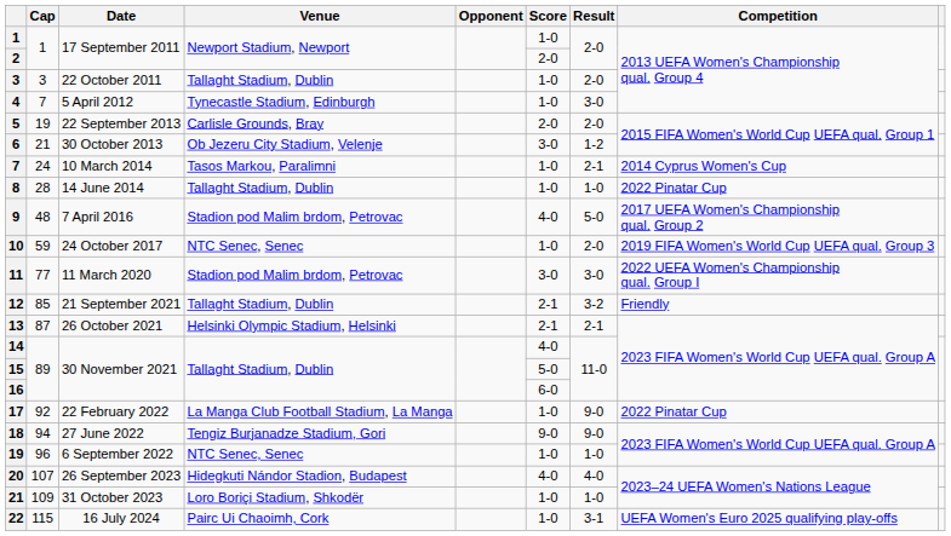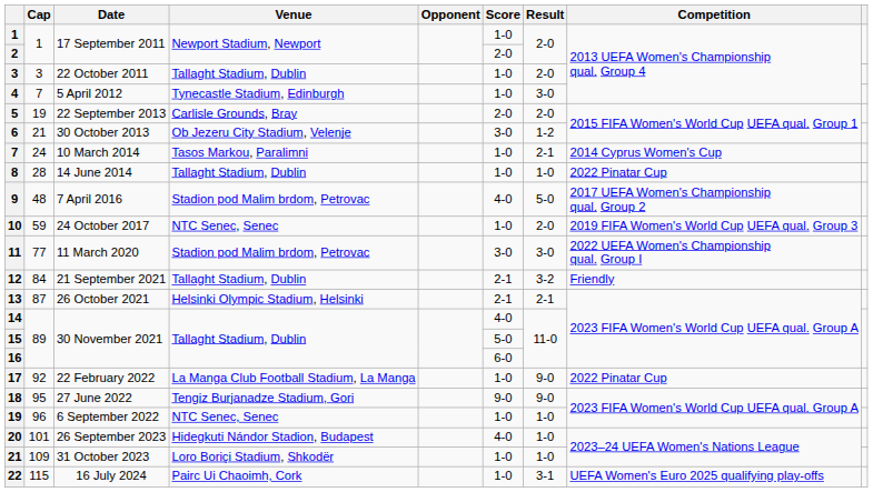 <table class="wikitable sortable">
 <tr>
 <th scope="col"></th>
 <th scope="col" style="text-align:center;">Cap</th>
 <th scope="col">Date</th>
 <th scope="col">Venue</th>
 <th scope="col">Opponent</th>
 <th scope="col">Score</th>
 <th scope="col">Result</th>
 <th scope="col">Competition</th>
 <th scope="col" class="unsortable"></th>
 </tr>
 <tr>
 <th scope="row">1</th>
 <td rowspan="2" align=center>1</td>
 <td rowspan="2">17 September 2011</td>
 <td rowspan="2"><a href='#'>Newport Stadium</a>, <a href='#'>Newport</a></td>
 <td rowspan="2"></td>
 <td align=center>1-0</td>
 <td align=center rowspan="2">2-0</td>
 <td rowspan="4"><a href='#'>2013 UEFA Women's Championship<br>qual.</a> <a href='#'>Group 4</a></td>
 <td rowspan="2"></td>
 </tr>
 <tr>
 <th scope="row">2</th>
 <td align=center>2-0</td>
 </tr>
 <tr>
 <th scope="row">3</th>
 <td align=center>3</td>
 <td>22 October 2011</td>
 <td><a href='#'>Tallaght Stadium</a>, <a href='#'>Dublin</a></td>
 <td></td>
 <td align=center>1-0</td>
 <td align=center>2-0</td>
 <td></td>
 </tr>
 <tr>
 <th scope="row">4</th>
 <td align=center>7</td>
 <td>5 April 2012</td>
 <td><a href='#'>Tynecastle Stadium</a>, <a href='#'>Edinburgh</a></td>
 <td></td>
 <td align=center>1-0</td>
 <td align=center>3-0</td>
 <td></td>
 </tr>
 <tr>
 <th scope="row">5</th>
 <td align=center>19</td>
 <td>22 September 2013</td>
 <td><a href='#'>Carlisle Grounds</a>, <a href='#'>Bray</a></td>
 <td></td>
 <td align=center>2-0</td>
 <td align=center>2-0</td>
 <td rowspan="2"><a href='#'>2015 FIFA Women's World Cup</a> <a href='#'>UEFA qual.</a> <a href='#'>Group 1</a></td>
 <td></td>
 </tr>
 <tr>
 <th scope="row">6</th>
 <td align=center>21</td>
 <td>30 October 2013</td>
 <td><a href='#'>Ob Jezeru City Stadium</a>, <a href='#'>Velenje</a></td>
 <td></td>
 <td align=center>3-0</td>
 <td align=center>1-2</td>
 <td></td>
 </tr>
 <tr>
 <th scope="row">7</th>
 <td align=center>24</td>
 <td>10 March 2014</td>
 <td><a href='#'>Tasos Markou</a>, <a href='#'>Paralimni</a></td>
 <td></td>
 <td align=center>1-0</td>
 <td align=center>2-1</td>
 <td><a href='#'>2014 Cyprus Women's Cup</a></td>
 <td></td>
 </tr>
 <tr>
 <th scope="row">8</th>
 <td align=center>28</td>
 <td>14 June 2014</td>
 <td><a href='#'>Tallaght Stadium</a>, <a href='#'>Dublin</a></td>
 <td></td>
 <td align=center>1-0</td>
 <td align=center>1-0</td>
 <td><a href='#'>2022 Pinatar Cup</a></td>
 <td></td>
 </tr>
 <tr>
 <th scope="row">9</th>
 <td align=center>48</td>
 <td>7 April 2016</td>
 <td><a href='#'>Stadion pod Malim brdom</a>, <a href='#'>Petrovac</a></td>
 <td></td>
 <td align=center>4-0</td>
 <td align=center>5-0</td>
 <td><a href='#'>2017 UEFA Women's Championship<br>qual.</a> <a href='#'>Group 2</a></td>
 <td></td>
 </tr>
 <tr>
 <th scope="row">10</th>
 <td align=center>59</td>
 <td>24 October 2017</td>
 <td><a href='#'>NTC Senec</a>, <a href='#'>Senec</a></td>
 <td></td>
 <td align=center>1-0</td>
 <td align=center>2-0</td>
 <td><a href='#'>2019 FIFA Women's World Cup</a> <a href='#'>UEFA qual.</a> <a href='#'>Group 3</a></td>
 <td></td>
 </tr>
 <tr>
 <th scope="row">11</th>
 <td align=center>77</td>
 <td>11 March 2020</td>
 <td><a href='#'>Stadion pod Malim brdom</a>, <a href='#'>Petrovac</a></td>
 <td></td>
 <td align=center>3-0</td>
 <td align=center>3-0</td>
 <td><a href='#'>2022 UEFA Women's Championship<br>qual.</a> <a href='#'>Group I</a></td>
 <td></td>
 </tr>
 <tr>
 <th scope="row">12</th>
-<td align=center>85</td>
+<td align=center>84</td>
 <td>21 September 2021</td>
 <td><a href='#'>Tallaght Stadium</a>, <a href='#'>Dublin</a></td>
 <td></td>
 <td align=center>2-1</td>
 <td align=center>3-2</td>
 <td><a href='#'>Friendly</a></td>
 <td></td>
 </tr>
 <tr>
 <th scope="row">13</th>
 <td align=center>87</td>
 <td>26 October 2021</td>
 <td><a href='#'>Helsinki Olympic Stadium</a>, <a href='#'>Helsinki</a></td>
 <td></td>
 <td align=center>2-1</td>
 <td align=center>2-1</td>
 <td rowspan="4"><a href='#'>2023 FIFA Women's World Cup</a> <a href='#'>UEFA qual.</a> <a href='#'>Group A</a></td>
 <td></td>
 </tr>
 <tr>
 <th scope="row">14</th>
 <td align=center rowspan="3">89</td>
 <td rowspan="3">30 November 2021</td>
 <td rowspan="3"><a href='#'>Tallaght Stadium</a>, <a href='#'>Dublin</a></td>
 <td align=center rowspan="3"></td>
 <td align=center>4-0</td>
 <td align=center rowspan="3">11-0</td>
 <td rowspan="3"></td>
 </tr>
 <tr>
 <th scope="row">15</th>
 <td align=center>5-0</td>
 </tr>
 <tr>
 <th scope="row">16</th>
 <td align=center>6-0</td>
 </tr>
 <tr>
 <th scope="row">17</th>
 <td align=center>92</td>
 <td>22 February 2022</td>
 <td><a href='#'>La Manga Club Football Stadium</a>, <a href='#'>La Manga</a></td>
 <td></td>
 <td align=center>1-0</td>
 <td align=center>9-0</td>
 <td><a href='#'>2022 Pinatar Cup</a></td>
 <td></td>
 </tr>
 <tr>
 <th scope="row">18</th>
-<td align=center>94</td>
+<td align=center>95</td>
 <td>27 June 2022</td>
 <td><a href='#'>Tengiz Burjanadze Stadium, Gori</a></td>
 <td></td>
 <td align=center>9-0</td>
 <td align=center>9-0</td>
 <td rowspan="2"><a href='#'>2023 FIFA Women's World Cup UEFA qual. Group A</a></td>
 <td></td>
 </tr>
 <tr>
 <th scope="row">19</th>
 <td align=center>96</td>
 <td>6 September 2022</td>
 <td><a href='#'>NTC Senec, Senec</a></td>
 <td></td>
 <td align=center>1-0</td>
 <td align=center>1-0</td>
 <td></td>
 </tr>
 <tr>
 <th scope="row">20</th>
-<td align=center>107</td>
+<td align=center>101</td>
 <td>26 September 2023</td>
 <td><a href='#'>Hidegkuti Nándor Stadion</a>, <a href='#'>Budapest</a></td>
 <td></td>
 <td align=center>4-0</td>
-<td align=center>4-0</td>
+<td align=center>1-0</td>
 <td rowspan="2"><a href='#'>2023–24 UEFA Women's Nations League</a></td>
 <td></td>
 </tr>
 <tr>
 <th scope="row">21</th>
 <td align=center>109</td>
 <td>31 October 2023</td>
 <td><a href='#'>Loro Boriçi Stadium</a>, <a href='#'>Shkodër</a></td>
 <td></td>
 <td align=center>1-0</td>
 <td align=center>1-0</td>
 <td></td>
 </tr>
 <tr>
 <th>22</th>
 <td align=center>115</td>
 <td align=center>16 July 2024</td>
 <td><a href='#'>Pairc Ui Chaoimh, Cork</a></td>
 <td></td>
 <td align=center>1-0</td>
 <td align=center>3-1</td>
 <td><a href='#'>UEFA Women's Euro 2025 qualifying play-offs</a></td>
 <td></td>
 </tr>
 </table>
